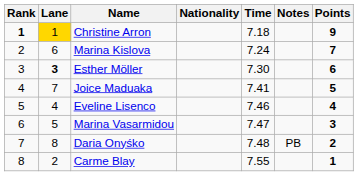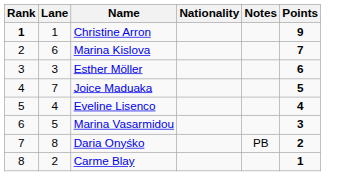 <table class="wikitable sortable" style="text-align:center">
 <tr>
 <th>Rank</th>
 <th>Lane</th>
 <th>Name</th>
 <th>Nationality</th>
-<th>Time</th>
 <th>Notes</th>
 <th>Points</th>
 </tr>
 <tr>
 <td><strong>1</strong></td>
-<td style="background: gold;">1</td>
+<td>1</td>
 <td align=left><a href='#'>Christine Arron</a></td>
 <td align=left></td>
-<td>7.18</td>
 <td></td>
 <td><strong>9</strong></td>
 </tr>
 <tr>
 <td>2</td>
 <td>6</td>
 <td align=left><a href='#'>Marina Kislova</a></td>
 <td align=left></td>
-<td>7.24</td>
 <td></td>
 <td><strong>7</strong></td>
 </tr>
 <tr>
 <td>3</td>
-<td><strong>3</strong></td>
+<td>3</td>
 <td align=left><a href='#'>Esther Möller</a></td>
 <td align=left></td>
-<td>7.30</td>
 <td></td>
 <td><strong>6</strong></td>
 </tr>
 <tr>
 <td>4</td>
 <td>7</td>
 <td align=left><a href='#'>Joice Maduaka</a></td>
 <td align=left></td>
-<td>7.41</td>
 <td></td>
 <td><strong>5</strong></td>
 </tr>
 <tr>
 <td>5</td>
 <td>4</td>
 <td align=left><a href='#'>Eveline Lisenco</a></td>
 <td align=left></td>
-<td>7.46</td>
 <td></td>
 <td><strong>4</strong></td>
 </tr>
 <tr>
 <td>6</td>
 <td>5</td>
 <td align=left><a href='#'>Marina Vasarmidou</a></td>
 <td align=left></td>
-<td>7.47</td>
 <td></td>
 <td><strong>3</strong></td>
 </tr>
 <tr>
 <td>7</td>
 <td>8</td>
 <td align=left><a href='#'>Daria Onyśko</a></td>
 <td align=left></td>
-<td>7.48</td>
 <td>PB</td>
 <td><strong>2</strong></td>
 </tr>
 <tr>
 <td>8</td>
 <td>2</td>
 <td align=left><a href='#'>Carme Blay</a></td>
 <td align=left></td>
-<td>7.55</td>
 <td></td>
 <td><strong>1</strong></td>
 </tr>
 </table>
